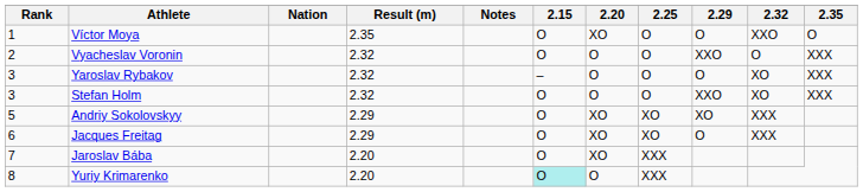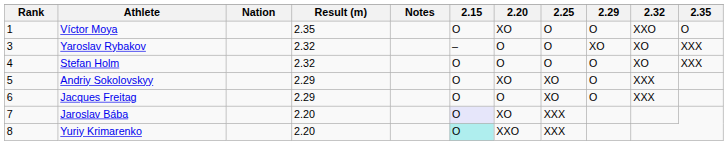 <table class="wikitable" width=85%>
 <tr>
 </tr>
 <tr>
 <th>Rank</th>
 <th>Athlete</th>
 <th>Nation</th>
 <th>Result (m)</th>
 <th>Notes</th>
 <th>2.15</th>
 <th>2.20</th>
 <th>2.25</th>
 <th>2.29</th>
 <th>2.32</th>
 <th>2.35</th>
 </tr>
 <tr>
 <td>1</td>
 <td><a href='#'>Víctor Moya</a></td>
 <td></td>
 <td>2.35</td>
 <td></td>
 <td>O</td>
 <td>XO</td>
 <td>O</td>
 <td>O</td>
 <td>XXO</td>
 <td>O</td>
 </tr>
 <tr>
-<td>2</td>
-<td><a href='#'>Vyacheslav Voronin</a></td>
-<td></td>
-<td>2.32</td>
-<td></td>
-<td>O</td>
-<td>O</td>
-<td>O</td>
-<td>XXO</td>
-<td>O</td>
-<td>XXX</td>
-</tr>
-<tr>
 <td>3</td>
 <td><a href='#'>Yaroslav Rybakov</a></td>
 <td></td>
 <td>2.32</td>
 <td></td>
 <td>–</td>
 <td>O</td>
 <td>O</td>
-<td>O</td>
+<td>XO</td>
 <td>XO</td>
 <td>XXX</td>
 </tr>
 <tr>
-<td>3</td>
+<td>4</td>
 <td><a href='#'>Stefan Holm</a></td>
 <td></td>
 <td>2.32</td>
 <td></td>
 <td>O</td>
 <td>O</td>
 <td>O</td>
-<td>XXO</td>
+<td>O</td>
 <td>XO</td>
 <td>XXX</td>
 </tr>
 <tr>
 <td>5</td>
 <td><a href='#'>Andriy Sokolovskyy</a></td>
 <td></td>
 <td>2.29</td>
 <td></td>
 <td>O</td>
 <td>XO</td>
 <td>XO</td>
-<td>XO</td>
+<td>O</td>
 <td>XXX</td>
 <td></td>
 </tr>
 <tr>
 <td>6</td>
 <td><a href='#'>Jacques Freitag</a></td>
 <td></td>
 <td>2.29</td>
 <td></td>
 <td>O</td>
-<td>XO</td>
+<td>O</td>
 <td>XO</td>
 <td>O</td>
 <td>XXX</td>
 <td></td>
 </tr>
 <tr>
 <td>7</td>
 <td><a href='#'>Jaroslav Bába</a></td>
 <td></td>
 <td>2.20</td>
 <td></td>
-<td>O</td>
+<td style="background: lavender;">O</td>
 <td>XO</td>
 <td>XXX</td>
 <td></td>
 <td></td>
 </tr>
 <tr>
 <td>8</td>
 <td><a href='#'>Yuriy Krimarenko</a></td>
 <td></td>
 <td>2.20</td>
 <td></td>
 <td style="background: paleturquoise;">O</td>
-<td>O</td>
+<td>XXO</td>
 <td>XXX</td>
 <td></td>
 </tr>
 </table>
